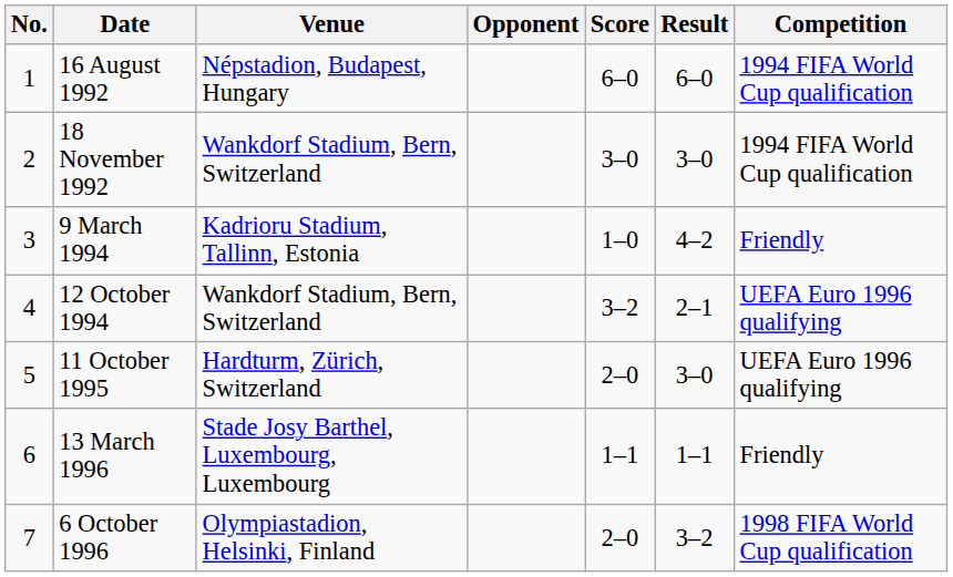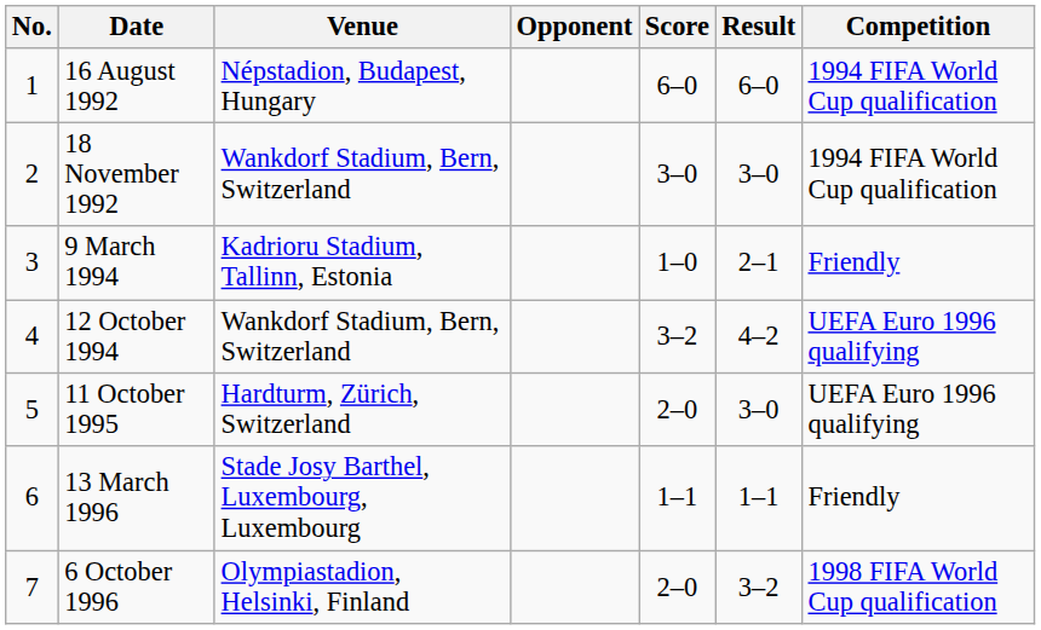 <table class="wikitable sortable">
 <tr>
 <th scope="col">No.</th>
 <th scope="col">Date</th>
 <th scope="col">Venue</th>
 <th scope="col">Opponent</th>
 <th scope="col">Score</th>
 <th scope="col">Result</th>
 <th scope="col">Competition</th>
 </tr>
 <tr>
 <td align="center">1</td>
 <td>16 August 1992</td>
 <td><a href='#'>Népstadion</a>, <a href='#'>Budapest</a>, Hungary</td>
 <td></td>
 <td align="center">6–0</td>
 <td align="center">6–0</td>
 <td><a href='#'>1994 FIFA World Cup qualification</a></td>
 </tr>
 <tr>
 <td align="center">2</td>
 <td>18 November 1992</td>
 <td><a href='#'>Wankdorf Stadium</a>, <a href='#'>Bern</a>, Switzerland</td>
 <td></td>
 <td align="center">3–0</td>
 <td align="center">3–0</td>
 <td>1994 FIFA World Cup qualification</td>
 </tr>
 <tr>
 <td align="center">3</td>
 <td>9 March 1994</td>
 <td><a href='#'>Kadrioru Stadium</a>, <a href='#'>Tallinn</a>, Estonia</td>
 <td></td>
 <td align="center">1–0</td>
-<td align="center">4–2</td>
+<td align="center">2–1</td>
 <td><a href='#'>Friendly</a></td>
 </tr>
 <tr>
 <td align="center">4</td>
 <td>12 October 1994</td>
 <td>Wankdorf Stadium, Bern, Switzerland</td>
 <td></td>
 <td align="center">3–2</td>
-<td align="center">2–1</td>
+<td align="center">4–2</td>
 <td><a href='#'>UEFA Euro 1996 qualifying</a></td>
 </tr>
 <tr>
 <td align="center">5</td>
 <td>11 October 1995</td>
 <td><a href='#'>Hardturm</a>, <a href='#'>Zürich</a>, Switzerland</td>
 <td></td>
 <td align="center">2–0</td>
 <td align="center">3–0</td>
 <td>UEFA Euro 1996 qualifying</td>
 </tr>
 <tr>
 <td align="center">6</td>
 <td>13 March 1996</td>
 <td><a href='#'>Stade Josy Barthel</a>, <a href='#'>Luxembourg</a>, Luxembourg</td>
 <td></td>
 <td align="center">1–1</td>
 <td align="center">1–1</td>
 <td>Friendly</td>
 </tr>
 <tr>
 <td align="center">7</td>
 <td>6 October 1996</td>
 <td><a href='#'>Olympiastadion</a>, <a href='#'>Helsinki</a>, Finland</td>
 <td></td>
 <td align="center">2–0</td>
 <td align="center">3–2</td>
 <td><a href='#'>1998 FIFA World Cup qualification</a></td>
 </tr>
 </table>
